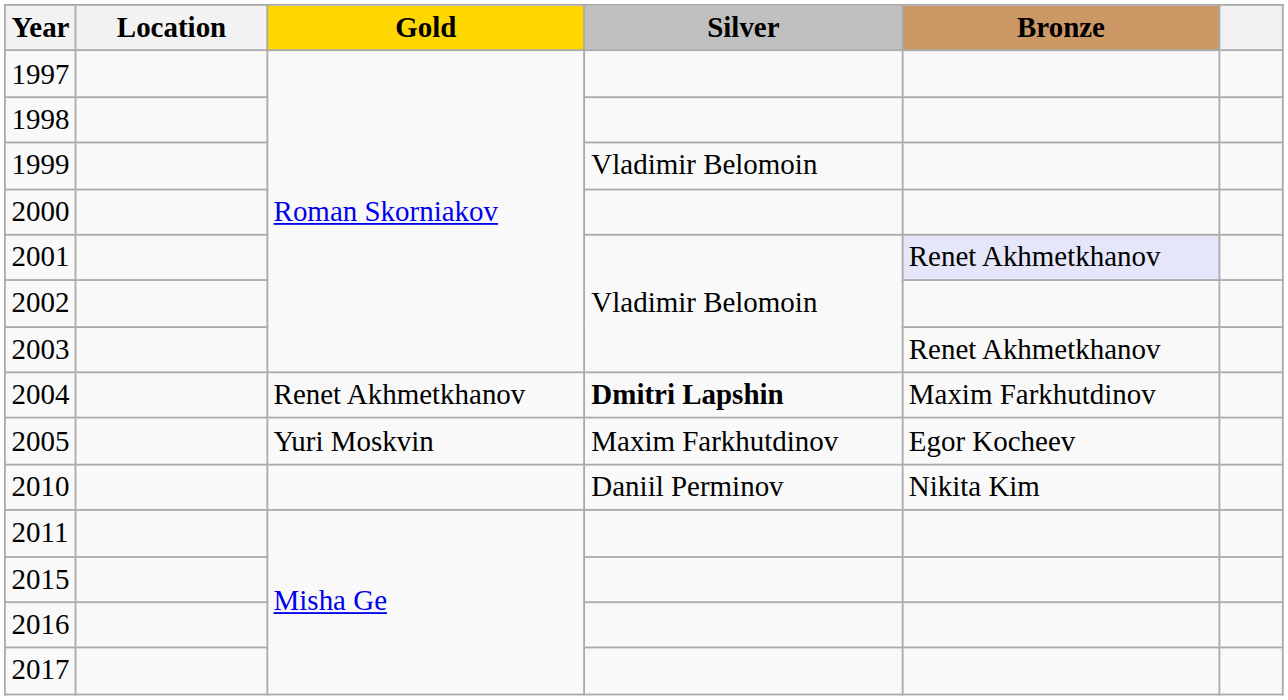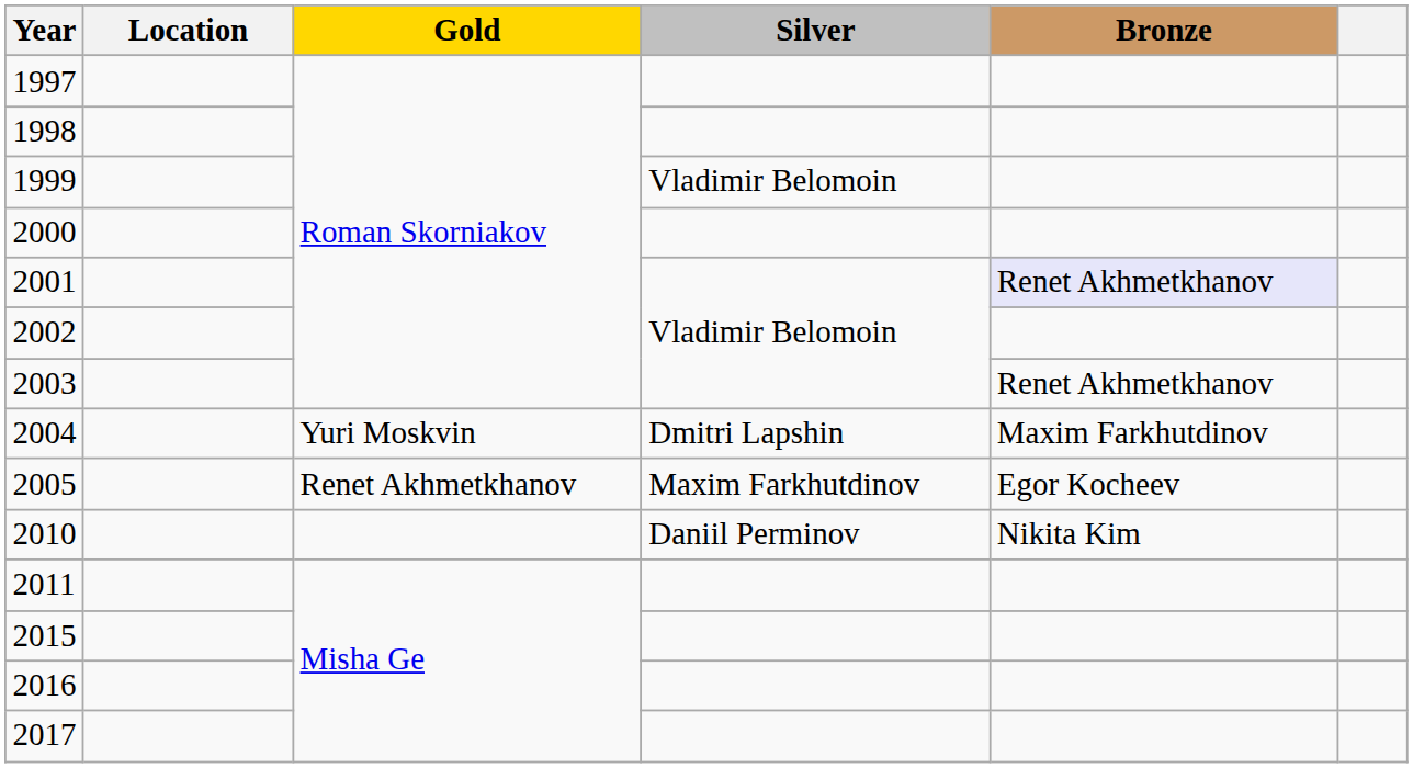 <table class="wikitable unsortable" style="text-align:left; width:80%">
 <tr>
 <th scope="col" style="text-align:center; width:5%">Year</th>
 <th scope="col" style="text-align:center; width:15%">Location</th>
 <td scope="col" style="text-align:center; width:25%; background:gold"><strong>Gold</strong></td>
 <td scope="col" style="text-align:center; width:25%; background:silver"><strong>Silver</strong></td>
 <td scope="col" style="text-align:center; width:25%; background:#c96"><strong>Bronze</strong></td>
 <th scope="col" style="text-align:center; width:5%"></th>
 </tr>
 <tr>
 <td>1997</td>
 <td></td>
 <td rowspan="7"><a href='#'>Roman Skorniakov</a></td>
 <td></td>
 <td></td>
 <td></td>
 </tr>
 <tr>
 <td>1998</td>
 <td></td>
 <td></td>
 <td></td>
 <td></td>
 </tr>
 <tr>
 <td>1999</td>
 <td></td>
 <td>Vladimir Belomoin</td>
 <td></td>
 <td></td>
 </tr>
 <tr>
 <td>2000</td>
 <td></td>
 <td></td>
 <td></td>
 <td></td>
 </tr>
 <tr>
 <td>2001</td>
 <td></td>
 <td rowspan="3">Vladimir Belomoin</td>
 <td style="background: lavender;">Renet Akhmetkhanov</td>
 <td></td>
 </tr>
 <tr>
 <td>2002</td>
 <td></td>
 <td></td>
 <td></td>
 </tr>
 <tr>
 <td>2003</td>
 <td></td>
 <td>Renet Akhmetkhanov</td>
 <td></td>
 </tr>
 <tr>
 <td>2004</td>
 <td></td>
-<td>Renet Akhmetkhanov</td>
-<td><strong>Dmitri Lapshin</strong></td>
+<td>Yuri Moskvin</td>
+<td>Dmitri Lapshin</td>
 <td>Maxim Farkhutdinov</td>
 <td></td>
 </tr>
 <tr>
 <td>2005</td>
 <td></td>
-<td>Yuri Moskvin</td>
+<td>Renet Akhmetkhanov</td>
 <td>Maxim Farkhutdinov</td>
 <td>Egor Kocheev</td>
 <td></td>
 </tr>
 <tr>
 <td>2010</td>
 <td></td>
 <td></td>
 <td>Daniil Perminov</td>
 <td>Nikita Kim</td>
 <td></td>
 </tr>
 <tr>
 <td>2011</td>
 <td></td>
 <td rowspan="4"><a href='#'>Misha Ge</a></td>
 <td></td>
 <td></td>
 <td></td>
 </tr>
 <tr>
 <td>2015</td>
 <td></td>
 <td></td>
 <td></td>
 <td></td>
 </tr>
 <tr>
 <td>2016</td>
 <td></td>
 <td></td>
 <td></td>
 <td></td>
 </tr>
 <tr>
 <td>2017</td>
 <td></td>
 <td></td>
 <td></td>
 <td></td>
 </tr>
 </table>
